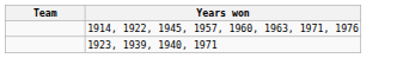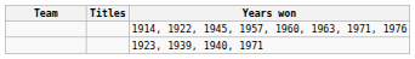 <table class="wikitable sortable">
 <tr>
 <th width=100px>Team</th>
+<th width=50px>Titles</th>
 <th>Years won</th>
 </tr>
 <tr>
+<td></td>
 <td></td>
 <td>1914, 1922, 1945, 1957, 1960, 1963, 1971, 1976</td>
 </tr>
 <tr>
 <td></td>
+<td></td>
 <td>1923, 1939, 1940, 1971</td>
 </tr>
 </table>
